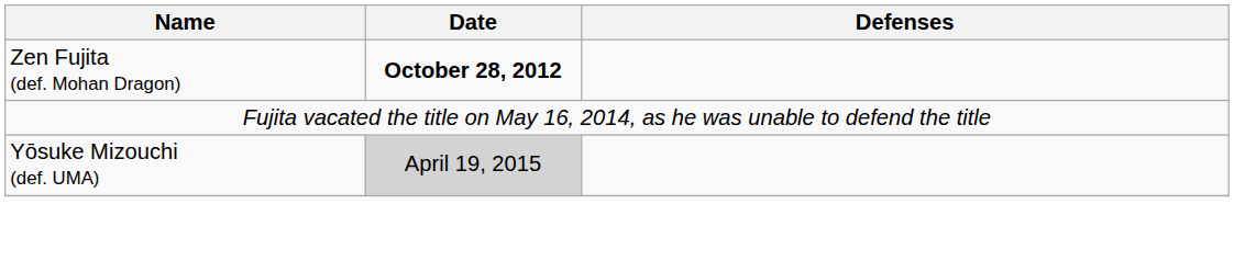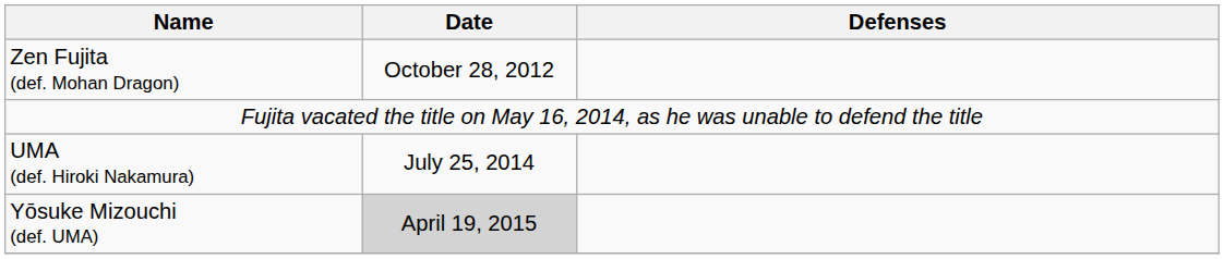 <table class="wikitable" width=100%>
 <tr>
 <th width=25%>Name</th>
 <th width=15%>Date</th>
 <th width=45%>Defenses</th>
 </tr>
 <tr>
 <td align=left> Zen Fujita <br><small>(def. Mohan Dragon)</small></td>
-<td align=center><strong>October 28, 2012</strong></td>
+<td align=center>October 28, 2012</td>
 <td></td>
 </tr>
 <tr>
 <td colspan=3 align=center><em>Fujita vacated the title on May 16, 2014, as he was unable to defend the title</em></td>
+</tr>
+<tr>
+<td align=left> UMA <br><small>(def. Hiroki Nakamura)</small></td>
+<td align=center>July 25, 2014</td>
+<td></td>
 </tr>
 <tr>
 <td align=left> Yōsuke Mizouchi <br><small>(def. UMA)</small></td>
 <td align=center style="background: lightgrey;">April 19, 2015</td>
 <td></td>
 </tr>
 <tr>
 </tr>
 </table>
